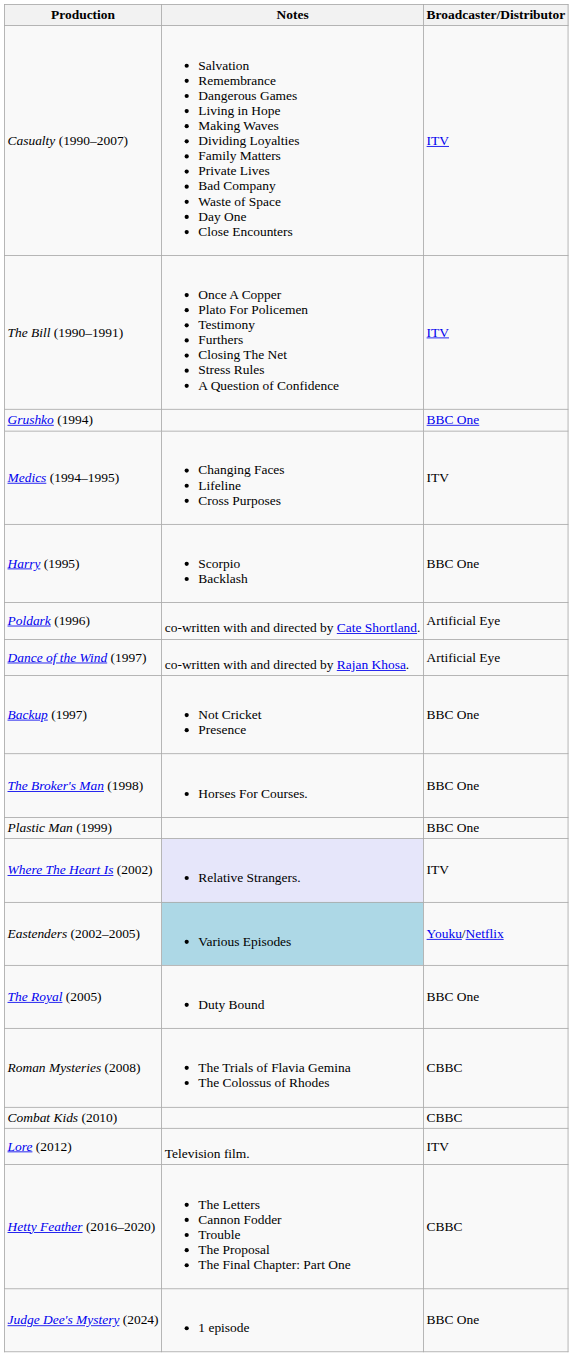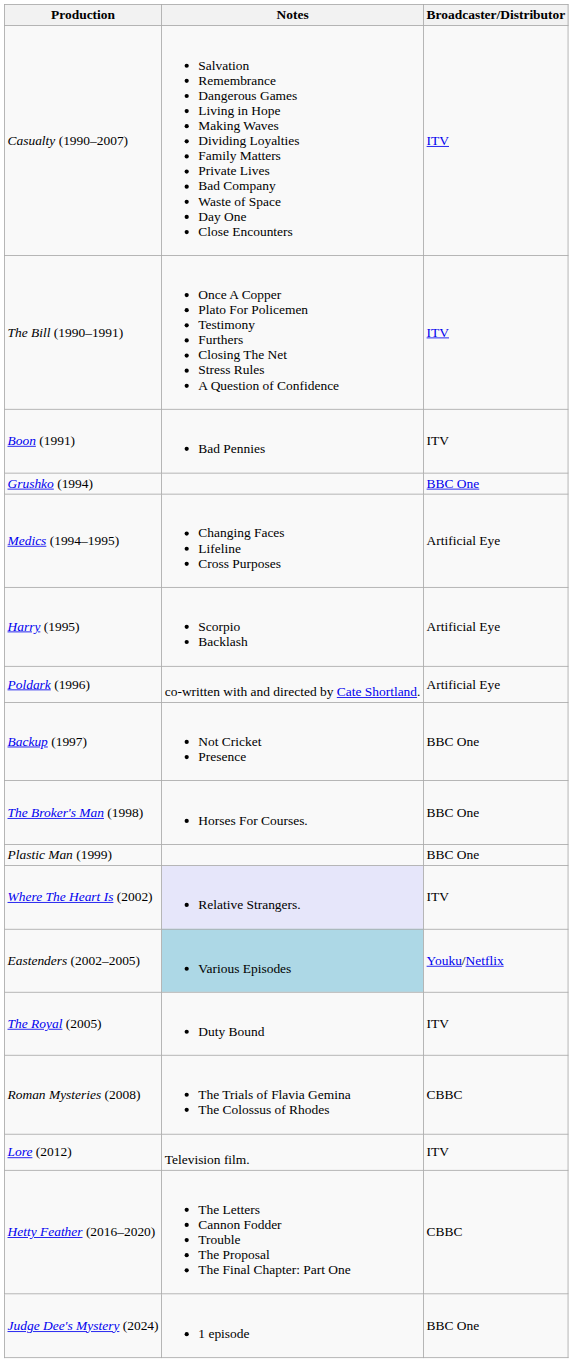 <table class="wikitable">
 <tr style="background:#ccc; text-align:center;">
 <th>Production</th>
 <th>Notes</th>
 <th>Broadcaster/Distributor</th>
 </tr>
 <tr>
 <td><em>Casualty</em> (1990–2007)</td>
 <td><br><ul><li>Salvation</li><li>Remembrance</li><li>Dangerous Games</li><li>Living in Hope</li><li>Making Waves</li><li>Dividing Loyalties</li><li>Family Matters</li><li>Private Lives</li><li>Bad Company</li><li>Waste of Space</li><li>Day One</li><li>Close Encounters</li></ul></td>
 <td><a href='#'>ITV</a></td>
 </tr>
 <tr>
 <td><em>The Bill</em> (1990–1991)</td>
 <td><br><ul><li>Once A Copper</li><li>Plato For Policemen</li><li>Testimony</li><li>Furthers</li><li>Closing The Net</li><li>Stress Rules</li><li>A Question of Confidence</li></ul></td>
 <td><a href='#'>ITV</a></td>
 </tr>
 <tr>
+<td><em><a href='#'>Boon</a></em> (1991)</td>
+<td><br><ul><li>Bad Pennies</li></ul></td>
+<td>ITV</td>
+</tr>
+<tr>
 <td><em><a href='#'>Grushko</a></em> (1994)</td>
 <td></td>
 <td><a href='#'>BBC One</a></td>
 </tr>
 <tr>
 <td><em><a href='#'>Medics</a></em> (1994–1995)</td>
 <td><br><ul><li>Changing Faces</li><li>Lifeline</li><li>Cross Purposes</li></ul></td>
-<td>ITV</td>
+<td>Artificial Eye</td>
 </tr>
 <tr>
 <td><em><a href='#'>Harry</a></em> (1995)</td>
 <td><br><ul><li>Scorpio</li><li>Backlash</li></ul></td>
-<td>BBC One</td>
+<td>Artificial Eye</td>
 </tr>
 <tr>
 <td><em><a href='#'>Poldark</a></em> (1996)</td>
 <td><br>co-written with and directed by <a href='#'>Cate Shortland</a>.</td>
-<td>Artificial Eye</td>
-</tr>
-<tr>
-<td><em><a href='#'>Dance of the Wind</a></em> (1997)</td>
-<td><br>co-written with and directed by <a href='#'>Rajan Khosa</a>.</td>
 <td>Artificial Eye</td>
 </tr>
 <tr>
 <td><em><a href='#'>Backup</a></em> (1997)</td>
 <td><br><ul><li>Not Cricket</li><li>Presence</li></ul></td>
 <td>BBC One</td>
 </tr>
 <tr>
 <td><em><a href='#'>The Broker's Man</a></em> (1998)</td>
 <td><br><ul><li>Horses For Courses.</li></ul></td>
 <td>BBC One</td>
 </tr>
 <tr>
 <td><em>Plastic Man</em> (1999)</td>
 <td></td>
 <td>BBC One</td>
 </tr>
 <tr>
 <td><em><a href='#'>Where The Heart Is</a></em> (2002)</td>
 <td style="background: lavender;"><br><ul><li>Relative Strangers.</li></ul></td>
 <td>ITV</td>
 </tr>
 <tr>
 <td><em>Eastenders</em> (2002–2005)</td>
 <td style="background: lightblue;"><br><ul><li>Various Episodes</li></ul></td>
 <td><a href='#'>Youku</a>/<a href='#'>Netflix</a></td>
 </tr>
 <tr>
 <td><em><a href='#'>The Royal</a></em> (2005)</td>
 <td><br><ul><li>Duty Bound</li></ul></td>
-<td>BBC One</td>
+<td>ITV</td>
 </tr>
 <tr>
 <td><em>Roman Mysteries</em> (2008)</td>
 <td><br><ul><li>The Trials of Flavia Gemina</li><li>The Colossus of Rhodes</li></ul></td>
-<td>CBBC</td>
-</tr>
-<tr>
-<td><em>Combat Kids</em> (2010)</td>
-<td></td>
 <td>CBBC</td>
 </tr>
 <tr>
 <td><em><a href='#'>Lore</a></em> (2012)</td>
 <td><br>Television film.</td>
 <td>ITV</td>
 </tr>
 <tr>
 <td><em><a href='#'>Hetty Feather</a></em> (2016–2020)</td>
 <td><br><ul><li>The Letters</li><li>Cannon Fodder</li><li>Trouble</li><li>The Proposal</li><li>The Final Chapter: Part One</li></ul></td>
 <td>CBBC</td>
 </tr>
 <tr>
 <td><em><a href='#'>Judge Dee's Mystery</a></em> (2024)</td>
 <td><br><ul><li>1 episode</li></ul></td>
 <td>BBC One</td>
 </tr>
 </table>
